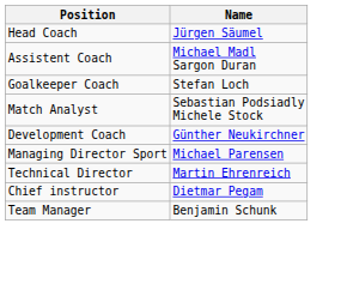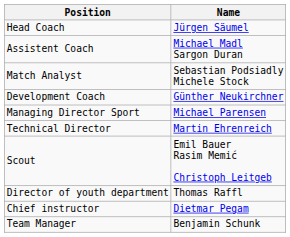 <table class="wikitable">
 <tr>
 <th>Position</th>
 <th>Name</th>
 </tr>
 <tr>
 <td>Head Coach</td>
 <td> <a href='#'>Jürgen Säumel</a></td>
 </tr>
 <tr>
 <td>Assistent Coach</td>
 <td> <a href='#'>Michael Madl</a> <br> Sargon Duran</td>
-</tr>
-<tr>
-<td>Goalkeeper Coach</td>
-<td> Stefan Loch</td>
 </tr>
 <tr>
 <td>Match Analyst</td>
 <td> Sebastian Podsiadly<br>  Michele Stock</td>
 </tr>
 <tr>
 <td>Development Coach</td>
 <td> <a href='#'>Günther Neukirchner</a></td>
 </tr>
 <tr>
 <td>Managing Director Sport</td>
 <td> <a href='#'>Michael Parensen</a></td>
 </tr>
 <tr>
 <td>Technical Director</td>
 <td> <a href='#'>Martin Ehrenreich</a></td>
 </tr>
 <tr>
+<td>Scout</td>
+<td> Emil Bauer<br>  Rasim Memić<br><br> <a href='#'>Christoph Leitgeb</a></td>
+</tr>
+<tr>
+<td>Director of youth department</td>
+<td> Thomas Raffl</td>
+</tr>
+<tr>
 <td>Chief instructor</td>
 <td> <a href='#'>Dietmar Pegam</a></td>
 </tr>
 <tr>
 <td>Team Manager</td>
 <td> Benjamin Schunk</td>
 </tr>
 </table>
